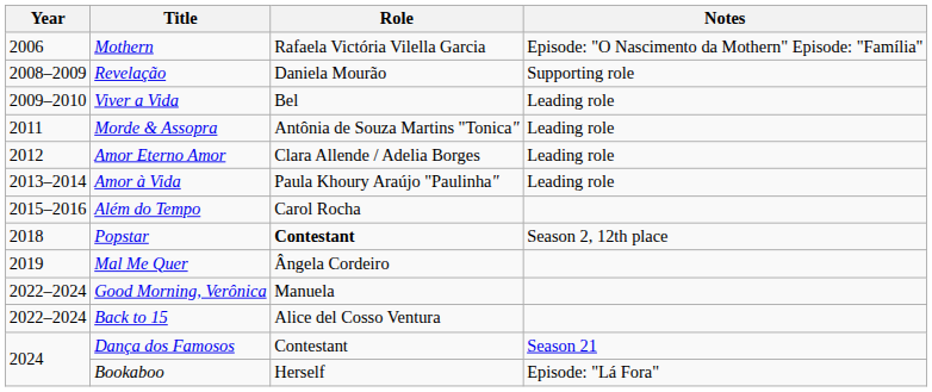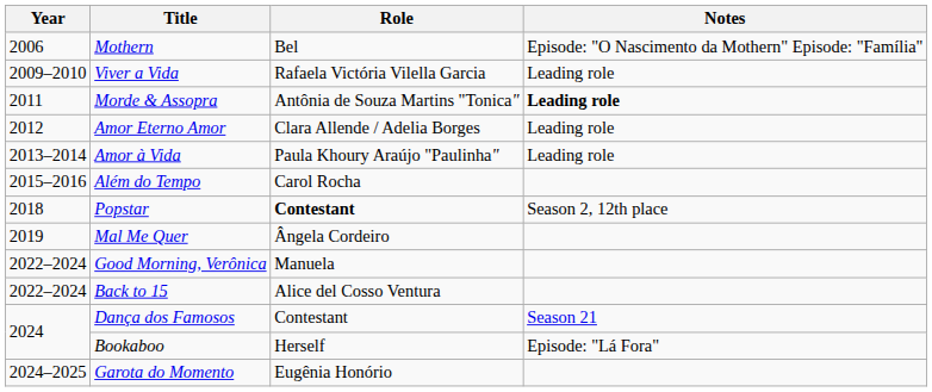 <table class="wikitable">
 <tr>
 <th>Year</th>
 <th>Title</th>
 <th>Role</th>
 <th>Notes</th>
 </tr>
 <tr>
 <td>2006</td>
 <td><a href='#'><em>Mothern</em></a></td>
-<td>Rafaela Victória Vilella Garcia</td>
+<td>Bel</td>
 <td>Episode: "O Nascimento da Mothern" Episode: "Família"</td>
-</tr>
-<tr>
-<td>2008–2009</td>
-<td><em><a href='#'>Revelação</a></em></td>
-<td>Daniela Mourão</td>
-<td>Supporting role</td>
 </tr>
 <tr>
 <td>2009–2010</td>
 <td><em><a href='#'>Viver a Vida</a></em></td>
-<td>Bel</td>
+<td>Rafaela Victória Vilella Garcia</td>
 <td>Leading role</td>
 </tr>
 <tr>
 <td>2011</td>
 <td><em><a href='#'>Morde & Assopra</a></em></td>
 <td>Antônia de Souza Martins "Tonica<em>"</em></td>
-<td>Leading role</td>
+<td><strong>Leading role</strong></td>
 </tr>
 <tr>
 <td>2012</td>
 <td><em><a href='#'>Amor Eterno Amor</a></em></td>
 <td>Clara Allende / Adelia Borges</td>
 <td>Leading role</td>
 </tr>
 <tr>
 <td>2013–2014</td>
 <td><em><a href='#'>Amor à Vida</a></em></td>
 <td>Paula Khoury Araújo "Paulinha<em>"</em></td>
 <td>Leading role</td>
 </tr>
 <tr>
 <td>2015–2016</td>
 <td><em><a href='#'>Além do Tempo</a></em></td>
 <td>Carol Rocha</td>
 <td></td>
 </tr>
 <tr>
 <td>2018</td>
 <td><a href='#'><em>Popstar</em></a></td>
 <td><strong>Contestant</strong></td>
 <td>Season 2, 12th place</td>
 </tr>
 <tr>
 <td>2019</td>
 <td><em><a href='#'>Mal Me Quer</a></em></td>
 <td>Ângela Cordeiro</td>
 <td></td>
 </tr>
 <tr>
 <td>2022–2024</td>
 <td><em><a href='#'>Good Morning, Verônica</a></em></td>
 <td>Manuela</td>
 <td></td>
 </tr>
 <tr>
 <td>2022–2024</td>
 <td><em><a href='#'>Back to 15</a></em></td>
 <td>Alice del Cosso Ventura</td>
 <td></td>
 </tr>
 <tr>
 <td rowspan="2">2024</td>
 <td><em><a href='#'>Dança dos Famosos</a></em></td>
 <td>Contestant</td>
 <td><a href='#'>Season 21</a></td>
 </tr>
 <tr>
 <td><em>Bookaboo</em></td>
 <td>Herself</td>
 <td>Episode: "Lá Fora"</td>
 </tr>
+<tr>
+<td>2024–2025</td>
+<td><em><a href='#'>Garota do Momento</a></em></td>
+<td>Eugênia Honório</td>
+<td></td>
+</tr>
 </table>
